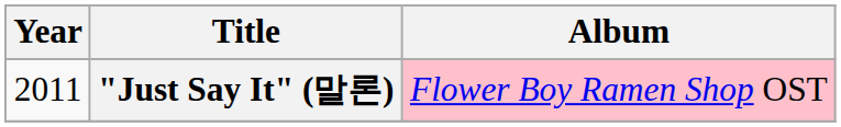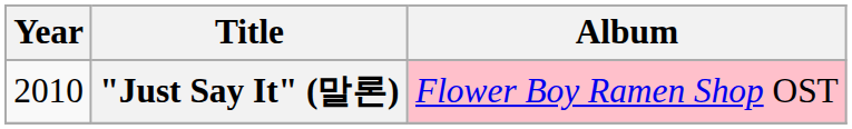 <table class="wikitable plainrowheaders" style="text-align:center;">
 <tr>
 <th scope="col">Year</th>
 <th scope="col">Title</th>
 <th scope="col">Album</th>
 </tr>
 <tr>
-<td>2011</td>
+<td>2010</td>
 <th scope="row">"Just Say It" (말론)</th>
 <td style="background: pink;"><em><a href='#'>Flower Boy Ramen Shop</a></em> OST</td>
 </tr>
 <tr>
 </tr>
 </table>
